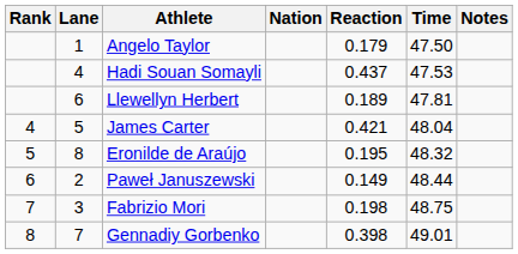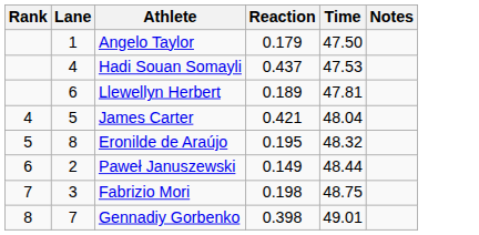 <table class="wikitable sortable" style="text-align:center">
 <tr>
 <th>Rank</th>
 <th>Lane</th>
 <th>Athlete</th>
-<th>Nation</th>
 <th>Reaction</th>
 <th>Time</th>
 <th>Notes</th>
 </tr>
 <tr>
 <td></td>
 <td>1</td>
 <td align="left"><a href='#'>Angelo Taylor</a></td>
-<td align="left"></td>
 <td>0.179</td>
 <td>47.50</td>
 <td></td>
 </tr>
 <tr>
 <td></td>
 <td>4</td>
 <td align="left"><a href='#'>Hadi Souan Somayli</a></td>
-<td align="left"></td>
 <td>0.437</td>
 <td>47.53</td>
 <td><strong></strong></td>
 </tr>
 <tr>
 <td></td>
 <td>6</td>
 <td align="left"><a href='#'>Llewellyn Herbert</a></td>
-<td align="left"></td>
 <td>0.189</td>
 <td>47.81</td>
 <td><strong></strong></td>
 </tr>
 <tr>
 <td>4</td>
 <td>5</td>
 <td align="left"><a href='#'>James Carter</a></td>
-<td align="left"></td>
 <td>0.421</td>
 <td>48.04</td>
 <td></td>
 </tr>
 <tr>
 <td>5</td>
 <td>8</td>
 <td align="left"><a href='#'>Eronilde de Araújo</a></td>
-<td align="left"></td>
 <td>0.195</td>
 <td>48.32</td>
 <td></td>
 </tr>
 <tr>
 <td>6</td>
 <td>2</td>
 <td align="left"><a href='#'>Paweł Januszewski</a></td>
-<td align="left"></td>
 <td>0.149</td>
 <td>48.44</td>
 <td></td>
 </tr>
 <tr>
 <td>7</td>
 <td>3</td>
 <td align="left"><a href='#'>Fabrizio Mori</a></td>
-<td align="left"></td>
 <td>0.198</td>
 <td>48.75</td>
 <td></td>
 </tr>
 <tr>
 <td>8</td>
 <td>7</td>
 <td align="left"><a href='#'>Gennadiy Gorbenko</a></td>
-<td align="left"></td>
 <td>0.398</td>
 <td>49.01</td>
 <td></td>
 </tr>
 </table>
